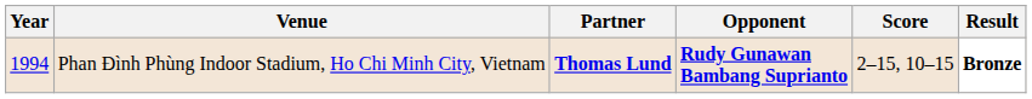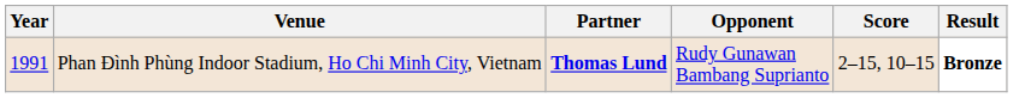 <table class="sortable wikitable" style="font-size: 90%;">
 <tr>
 <th>Year</th>
 <th>Venue</th>
 <th>Partner</th>
 <th>Opponent</th>
 <th>Score</th>
 <th>Result</th>
 </tr>
 <tr style="background:#F3E6D7">
-<td align="center"><a href='#'>1994</a></td>
+<td align="center"><a href='#'>1991</a></td>
 <td align="left">Phan Đình Phùng Indoor Stadium, <a href='#'>Ho Chi Minh City</a>, Vietnam</td>
 <td align="left"><strong> <a href='#'>Thomas Lund</a></strong></td>
-<td align="left"><strong> <a href='#'>Rudy Gunawan</a><br> <a href='#'>Bambang Suprianto</a></strong></td>
+<td align="left"> <a href='#'>Rudy Gunawan</a><br> <a href='#'>Bambang Suprianto</a></td>
 <td align="left">2–15, 10–15</td>
 <td style="text-align:left; background:white"> <strong>Bronze</strong></td>
 </tr>
 </table>
